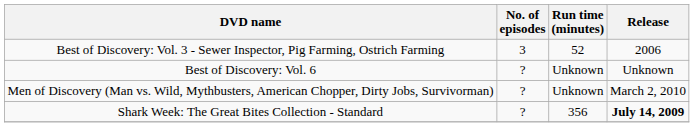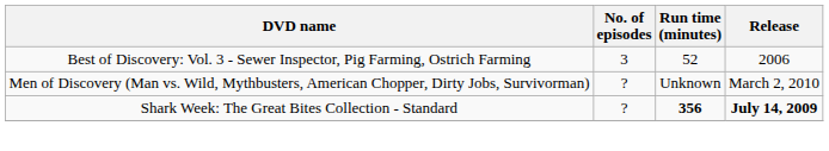 <table class="wikitable" style="text-align:center;">
 <tr>
 <th>DVD name</th>
 <th>No. of<br>episodes</th>
 <th>Run time<br>(minutes)</th>
 <th>Release</th>
 </tr>
 <tr>
 <td>Best of Discovery: Vol. 3 - Sewer Inspector, Pig Farming, Ostrich Farming</td>
 <td>3</td>
 <td>52</td>
 <td>2006</td>
 </tr>
 <tr>
-<td>Best of Discovery: Vol. 6</td>
-<td>?</td>
-<td>Unknown</td>
-<td>Unknown</td>
-</tr>
-<tr>
 <td>Men of Discovery (Man vs. Wild, Mythbusters, American Chopper, Dirty Jobs, Survivorman)</td>
 <td>?</td>
 <td>Unknown</td>
 <td>March 2, 2010</td>
 </tr>
 <tr>
 <td>Shark Week: The Great Bites Collection - Standard</td>
 <td>?</td>
-<td>356</td>
+<td><strong>356</strong></td>
 <td><strong>July 14, 2009</strong></td>
 </tr>
 <tr>
 </tr>
 </table>
